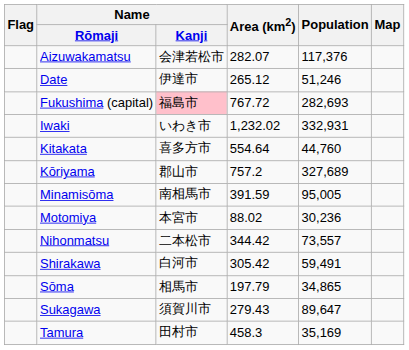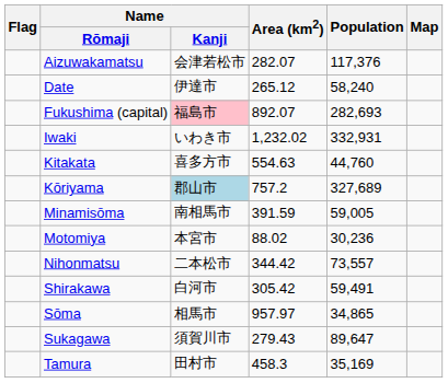 <table class="wikitable mw-collapsible mw-collapsed">
 <tr>
 <th rowspan="2">Flag</th>
 <th colspan="2">Name</th>
 <th rowspan="2">Area (km<sup>2</sup>)</th>
 <th rowspan="2">Population</th>
 <th rowspan="2">Map</th>
 </tr>
 <tr>
 <th><a href='#'>Rōmaji</a></th>
 <th><a href='#'>Kanji</a></th>
 </tr>
 <tr>
 <td></td>
 <td><a href='#'>Aizuwakamatsu</a></td>
 <td>会津若松市</td>
 <td>282.07</td>
 <td>117,376</td>
 <td></td>
 </tr>
 <tr>
 <td></td>
 <td><a href='#'>Date</a></td>
 <td>伊達市</td>
 <td>265.12</td>
-<td>51,246</td>
+<td>58,240</td>
 <td></td>
 </tr>
 <tr>
 <td></td>
 <td><a href='#'>Fukushima</a> (capital)</td>
 <td style="background: pink;">福島市</td>
-<td>767.72</td>
+<td>892.07</td>
 <td>282,693</td>
 <td></td>
 </tr>
 <tr>
 <td></td>
 <td><a href='#'>Iwaki</a></td>
 <td>いわき市</td>
 <td>1,232.02</td>
 <td>332,931</td>
 <td></td>
 </tr>
 <tr>
 <td></td>
 <td><a href='#'>Kitakata</a></td>
 <td>喜多方市</td>
-<td>554.64</td>
+<td>554.63</td>
 <td>44,760</td>
 <td></td>
 </tr>
 <tr>
 <td></td>
 <td><a href='#'>Kōriyama</a></td>
-<td>郡山市</td>
+<td style="background: lightblue;">郡山市</td>
 <td>757.2</td>
 <td>327,689</td>
 <td></td>
 </tr>
 <tr>
 <td></td>
 <td><a href='#'>Minamisōma</a></td>
 <td>南相馬市</td>
 <td>391.59</td>
-<td>95,005</td>
+<td>59,005</td>
 <td></td>
 </tr>
 <tr>
 <td></td>
 <td><a href='#'>Motomiya</a></td>
 <td>本宮市</td>
 <td>88.02</td>
 <td>30,236</td>
 <td></td>
 </tr>
 <tr>
 <td></td>
 <td><a href='#'>Nihonmatsu</a></td>
 <td>二本松市</td>
 <td>344.42</td>
 <td>73,557</td>
 <td></td>
 </tr>
 <tr>
 <td></td>
 <td><a href='#'>Shirakawa</a></td>
 <td>白河市</td>
 <td>305.42</td>
 <td>59,491</td>
 <td></td>
 </tr>
 <tr>
 <td></td>
 <td><a href='#'>Sōma</a></td>
 <td>相馬市</td>
-<td>197.79</td>
+<td>957.97</td>
 <td>34,865</td>
 <td></td>
 </tr>
 <tr>
 <td></td>
 <td><a href='#'>Sukagawa</a></td>
 <td>須賀川市</td>
 <td>279.43</td>
 <td>89,647</td>
 <td></td>
 </tr>
 <tr>
 <td></td>
 <td><a href='#'>Tamura</a></td>
 <td>田村市</td>
 <td>458.3</td>
 <td>35,169</td>
 <td></td>
 </tr>
 </table>
